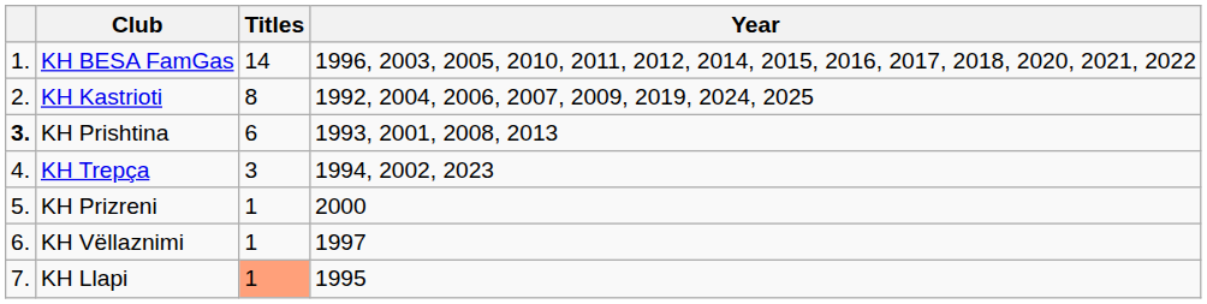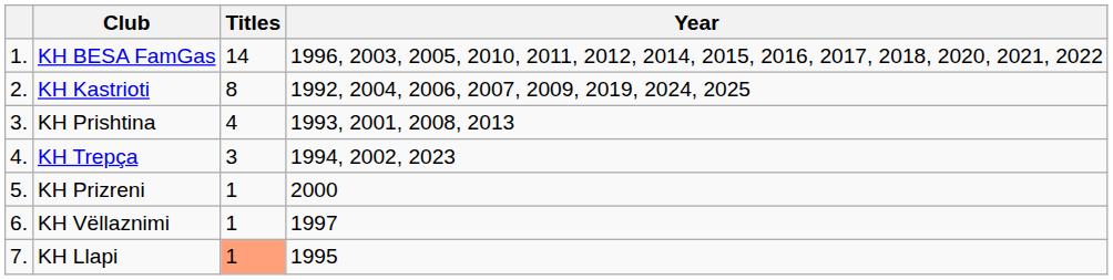 <table class="wikitable sortable" style="font-size:95%;">
 <tr style="background:#e9e9e9">
 <th></th>
 <th>Club</th>
 <th>Titles</th>
 <th>Year</th>
 </tr>
 <tr>
 <td>1.</td>
 <td><a href='#'>KH BESA FamGas</a></td>
 <td>14</td>
 <td>1996, 2003, 2005, 2010, 2011, 2012, 2014, 2015, 2016, 2017, 2018, 2020, 2021, 2022</td>
 </tr>
 <tr>
 <td>2.</td>
 <td><a href='#'>KH Kastrioti</a></td>
 <td>8</td>
 <td>1992, 2004, 2006, 2007, 2009, 2019, 2024, 2025</td>
 </tr>
 <tr>
-<td><strong>3.</strong></td>
+<td>3.</td>
 <td>KH Prishtina</td>
-<td>6</td>
+<td>4</td>
 <td>1993, 2001, 2008, 2013</td>
 </tr>
 <tr>
 <td>4.</td>
 <td><a href='#'>KH Trepça</a></td>
 <td>3</td>
 <td>1994, 2002, 2023</td>
 </tr>
 <tr>
 <td>5.</td>
 <td>KH Prizreni</td>
 <td>1</td>
 <td>2000</td>
 </tr>
 <tr>
 <td>6.</td>
 <td>KH Vëllaznimi</td>
 <td>1</td>
 <td>1997</td>
 </tr>
 <tr>
 <td>7.</td>
 <td>KH Llapi</td>
 <td style="background: lightsalmon;">1</td>
 <td>1995</td>
 </tr>
 </table>
